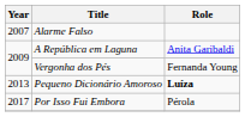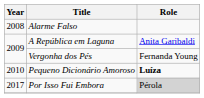 <table class="wikitable" style="font-size: 90%;">
 <tr>
 <th>Year</th>
 <th>Title</th>
 <th>Role</th>
 </tr>
 <tr>
-<td>2007</td>
+<td>2008</td>
 <td><em>Alarme Falso</em></td>
 <td></td>
 </tr>
 <tr>
 <td rowspan="2">2009</td>
 <td><em>A República em Laguna</em></td>
 <td><a href='#'>Anita Garibaldi</a></td>
 </tr>
 <tr>
 <td><em>Vergonha dos Pés</em></td>
 <td>Fernanda Young</td>
 </tr>
 <tr>
-<td>2013</td>
+<td>2010</td>
 <td><em>Pequeno Dicionário Amoroso</em></td>
 <td><strong>Luíza</strong></td>
 </tr>
 <tr>
 <td>2017</td>
 <td><em>Por Isso Fui Embora</em></td>
-<td>Pérola</td>
+<td style="background: lightgrey;">Pérola</td>
 </tr>
 <tr>
 </tr>
 </table>
